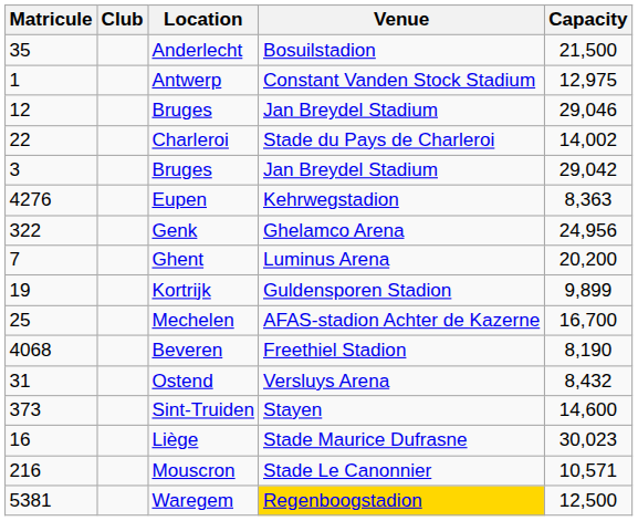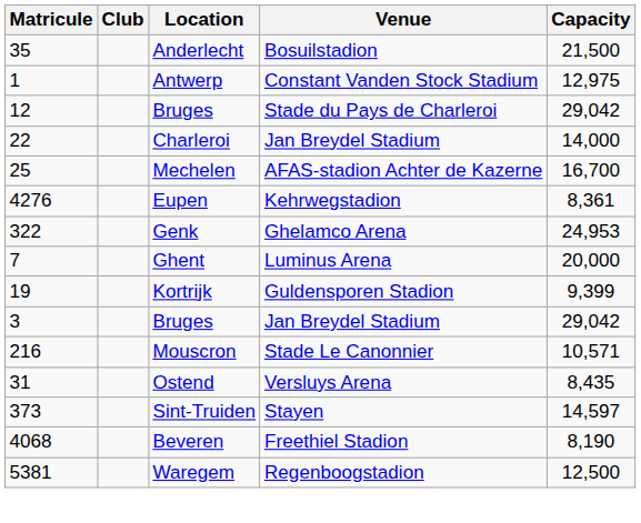 <table class="wikitable sortable">
 <tr>
 <th>Matricule</th>
 <th>Club</th>
 <th>Location</th>
 <th>Venue</th>
 <th>Capacity </th>
 </tr>
 <tr>
 <td>35</td>
 <td></td>
 <td><a href='#'>Anderlecht</a></td>
 <td><a href='#'>Bosuilstadion</a></td>
 <td style="text-align: center;">21,500</td>
 </tr>
 <tr>
 <td>1</td>
 <td></td>
 <td><a href='#'>Antwerp</a></td>
 <td><a href='#'>Constant Vanden Stock Stadium</a></td>
 <td style="text-align: center;">12,975</td>
 </tr>
 <tr>
 <td>12</td>
 <td></td>
 <td><a href='#'>Bruges</a></td>
-<td><a href='#'>Jan Breydel Stadium</a></td>
-<td style="text-align: center;">29,046</td>
+<td><a href='#'>Stade du Pays de Charleroi</a></td>
+<td style="text-align: center;">29,042</td>
 </tr>
 <tr>
 <td>22</td>
 <td></td>
 <td><a href='#'>Charleroi</a></td>
-<td><a href='#'>Stade du Pays de Charleroi</a></td>
-<td style="text-align: center;">14,002</td>
+<td><a href='#'>Jan Breydel Stadium</a></td>
+<td style="text-align: center;">14,000</td>
+</tr>
+<tr>
+<td>25</td>
+<td></td>
+<td><a href='#'>Mechelen</a></td>
+<td><a href='#'>AFAS-stadion Achter de Kazerne</a></td>
+<td style="text-align: center;">16,700</td>
+</tr>
+<tr>
+<td>4276</td>
+<td></td>
+<td><a href='#'>Eupen</a></td>
+<td><a href='#'>Kehrwegstadion</a></td>
+<td style="text-align: center;">8,361</td>
+</tr>
+<tr>
+<td>322</td>
+<td></td>
+<td><a href='#'>Genk</a></td>
+<td><a href='#'>Ghelamco Arena</a></td>
+<td style="text-align: center;">24,953</td>
+</tr>
+<tr>
+<td>7</td>
+<td></td>
+<td><a href='#'>Ghent</a></td>
+<td><a href='#'>Luminus Arena</a></td>
+<td style="text-align: center;">20,000</td>
+</tr>
+<tr>
+<td>19</td>
+<td></td>
+<td><a href='#'>Kortrijk</a></td>
+<td><a href='#'>Guldensporen Stadion</a></td>
+<td style="text-align: center;">9,399</td>
 </tr>
 <tr>
 <td>3</td>
 <td></td>
 <td><a href='#'>Bruges</a></td>
 <td><a href='#'>Jan Breydel Stadium</a></td>
 <td style="text-align: center;">29,042</td>
 </tr>
 <tr>
-<td>4276</td>
+<td>216</td>
 <td></td>
-<td><a href='#'>Eupen</a></td>
-<td><a href='#'>Kehrwegstadion</a></td>
-<td style="text-align: center;">8,363</td>
+<td><a href='#'>Mouscron</a></td>
+<td><a href='#'>Stade Le Canonnier</a></td>
+<td style="text-align: center;">10,571</td>
 </tr>
 <tr>
-<td>322</td>
+<td>31</td>
 <td></td>
-<td><a href='#'>Genk</a></td>
-<td><a href='#'>Ghelamco Arena</a></td>
-<td style="text-align: center;">24,956</td>
+<td><a href='#'>Ostend</a></td>
+<td><a href='#'>Versluys Arena</a></td>
+<td style="text-align: center;">8,435</td>
 </tr>
 <tr>
-<td>7</td>
+<td>373</td>
 <td></td>
-<td><a href='#'>Ghent</a></td>
-<td><a href='#'>Luminus Arena</a></td>
-<td style="text-align: center;">20,200</td>
-</tr>
-<tr>
-<td>19</td>
-<td></td>
-<td><a href='#'>Kortrijk</a></td>
-<td><a href='#'>Guldensporen Stadion</a></td>
-<td style="text-align: center;">9,899</td>
-</tr>
-<tr>
-<td>25</td>
-<td></td>
-<td><a href='#'>Mechelen</a></td>
-<td><a href='#'>AFAS-stadion Achter de Kazerne</a></td>
-<td style="text-align: center;">16,700</td>
+<td><a href='#'>Sint-Truiden</a></td>
+<td><a href='#'>Stayen</a></td>
+<td style="text-align: center;">14,597</td>
 </tr>
 <tr>
 <td>4068</td>
 <td></td>
 <td><a href='#'>Beveren</a></td>
 <td><a href='#'>Freethiel Stadion</a></td>
 <td style="text-align: center;">8,190</td>
 </tr>
 <tr>
-<td>31</td>
-<td></td>
-<td><a href='#'>Ostend</a></td>
-<td><a href='#'>Versluys Arena</a></td>
-<td style="text-align: center;">8,432</td>
-</tr>
-<tr>
-<td>373</td>
-<td></td>
-<td><a href='#'>Sint-Truiden</a></td>
-<td><a href='#'>Stayen</a></td>
-<td style="text-align: center;">14,600</td>
-</tr>
-<tr>
-<td>16</td>
-<td></td>
-<td><a href='#'>Liège</a></td>
-<td><a href='#'>Stade Maurice Dufrasne</a></td>
-<td style="text-align: center;">30,023</td>
-</tr>
-<tr>
-<td>216</td>
-<td></td>
-<td><a href='#'>Mouscron</a></td>
-<td><a href='#'>Stade Le Canonnier</a></td>
-<td style="text-align: center;">10,571</td>
-</tr>
-<tr>
 <td>5381</td>
 <td></td>
 <td><a href='#'>Waregem</a></td>
-<td style="background: gold;"><a href='#'>Regenboogstadion</a></td>
+<td><a href='#'>Regenboogstadion</a></td>
 <td style="text-align: center;">12,500</td>
 </tr>
 </table>
